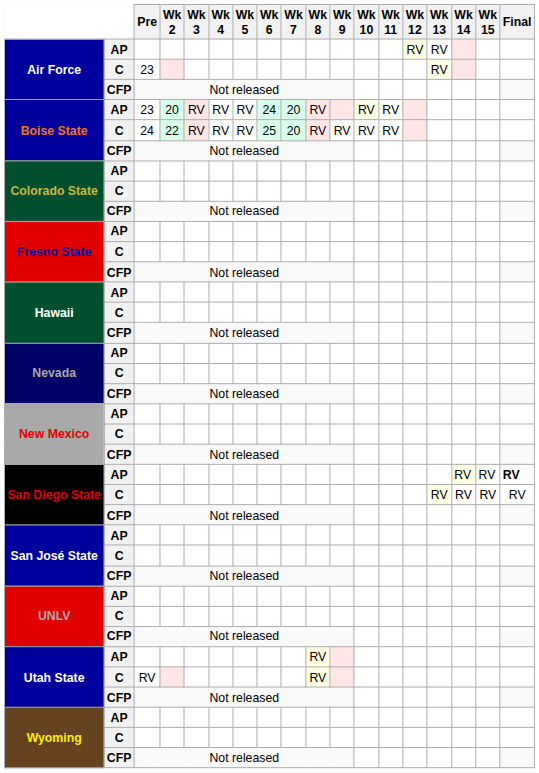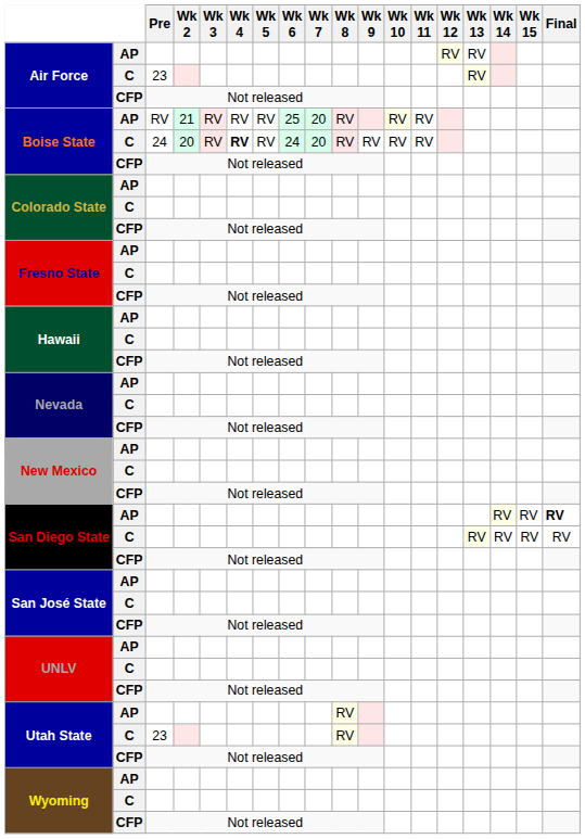 <table class="wikitable" style="white-space:nowrap;font-size:80%;">
 <tr>
 <th colspan=2 style="background:white; border-top-style:hidden; border-left-style:hidden;"> </th>
 <th>Pre</th>
 <th>Wk<br>2</th>
 <th>Wk<br>3</th>
 <th>Wk<br>4</th>
 <th>Wk<br>5</th>
 <th>Wk<br>6</th>
 <th>Wk<br>7</th>
 <th>Wk<br>8</th>
 <th>Wk<br>9</th>
 <th>Wk<br>10</th>
 <th>Wk<br>11</th>
 <th>Wk<br>12</th>
 <th>Wk<br>13</th>
 <th>Wk<br>14</th>
 <th>Wk<br>15</th>
 <th>Final</th>
 </tr>
 <tr style="text-align:center;">
 <th rowspan=3 style="background:#00009c; color:#fff;">Air Force</th>
 <th>AP</th>
 <td style="background:#FFF;"></td>
 <td style="background:#FFF;"></td>
 <td style="background:#FFF;"></td>
 <td style="background:#FFF;"></td>
 <td style="background:#FFF;"></td>
 <td style="background:#FFF;"></td>
 <td style="background:#FFF;"></td>
 <td style="background:#FFF;"></td>
 <td style="background:#FFF;"></td>
 <td style="background:#FFF;"></td>
 <td style="background:#FFF;"></td>
 <td style="background:#FFFFE6;">RV</td>
 <td style="background:#FFF;">RV</td>
 <td style="background:#FFE6E6;"></td>
 <td style="background:#FFF;"></td>
 <td style="background:#FFF;"></td>
 </tr>
 <tr style="text-align:center;">
 <th>C</th>
 <td style="background:#FFF;">23</td>
 <td style="background:#FFE6E6;"></td>
 <td style="background:#FFF;"></td>
 <td style="background:#FFF;"></td>
 <td style="background:#FFF;"></td>
 <td style="background:#FFF;"></td>
 <td style="background:#FFF;"></td>
 <td style="background:#FFF;"></td>
 <td style="background:#FFF;"></td>
 <td style="background:#FFF;"></td>
 <td style="background:#FFF;"></td>
 <td style="background:#FFF;"></td>
 <td style="background:#FFFFE6;">RV</td>
 <td style="background:#FFE6E6;"></td>
 <td style="background:#FFF;"></td>
 <td style="background:#FFF;"></td>
 </tr>
 <tr style="text-align:center;">
 <th>CFP</th>
 <td colspan="9" style="text-align:center;">Not released</td>
 <td style="background:#FFF;"></td>
 <td style="background:#FFF;"></td>
 <td style="background:#FFF;"></td>
 <td style="background:#FFF;"></td>
 <td style="background:#FFF;"></td>
 <td style="background:#FFF;"></td>
 <td></td>
 </tr>
 <tr style="text-align:center;">
 <th rowspan=3 style="background:#00009C; color:#f47321;">Boise State</th>
 <th>AP</th>
-<td style="background:#FFF;">23</td>
-<td style="background:#d8ffeb;">20</td>
+<td style="background:#FFF;">RV</td>
+<td style="background:#d8ffeb;">21</td>
 <td style="background:#FFe6e6;">RV</td>
 <td style="background:#FFF;">RV</td>
 <td style="background:#FFF;">RV</td>
-<td style="background:#d8ffeb;">24</td>
+<td style="background:#d8ffeb;">25</td>
 <td style="background:#d8ffeb;">20</td>
 <td style="background:#FFe6e6;">RV</td>
 <td style="background:#FFe6e6;"></td>
 <td style="background:#FFFFe6;">RV</td>
 <td style="background:#FFF;">RV</td>
 <td style="background:#FFe6e6;"></td>
 <td style="background:#FFF;"></td>
 <td style="background:#FFF;"></td>
 <td style="background:#FFF;"></td>
 <td style="background:#FFF;"></td>
 </tr>
 <tr style="text-align:center;">
 <th>C</th>
 <td style="background:#FFF;">24</td>
-<td style="background:#d8ffeb;">22</td>
+<td style="background:#d8ffeb;">20</td>
 <td style="background:#FFe6e6;">RV</td>
+<td style="background:#FFF;"><strong>RV</strong></td>
 <td style="background:#FFF;">RV</td>
-<td style="background:#FFF;">RV</td>
-<td style="background:#d8ffeb;">25</td>
+<td style="background:#d8ffeb;">24</td>
 <td style="background:#d8ffeb;">20</td>
 <td style="background:#FFe6e6;">RV</td>
 <td style="background:#FFF;">RV</td>
 <td style="background:#FFF;">RV</td>
 <td style="background:#FFF;">RV</td>
 <td style="background:#FFe6e6;"></td>
 <td style="background:#FFF;"></td>
 <td style="background:#FFF;"></td>
 <td style="background:#FFF;"></td>
 <td style="background:#FFF;"></td>
 </tr>
 <tr style="text-align:center;">
 <th>CFP</th>
 <td colspan="9" style="text-align:center;">Not released</td>
 <td style="background:#FFF;"></td>
 <td style="background:#FFF;"></td>
 <td style="background:#FFF;"></td>
 <td style="background:#FFF;"></td>
 <td style="background:#FFF;"></td>
 <td style="background:#FFF;"></td>
 <td></td>
 </tr>
 <tr style="text-align:center;">
 <th rowspan=3 style="background:#005030; color:#CFB53B;">Colorado State</th>
 <th>AP</th>
 <td style="background:#FFF;"></td>
 <td style="background:#FFF;"></td>
 <td style="background:#FFF;"></td>
 <td style="background:#FFF;"></td>
 <td style="background:#FFF;"></td>
 <td style="background:#FFF;"></td>
 <td style="background:#FFF;"></td>
 <td style="background:#FFF;"></td>
 <td style="background:#FFF;"></td>
 <td style="background:#FFF;"></td>
 <td style="background:#FFF;"></td>
 <td style="background:#FFF;"></td>
 <td style="background:#FFF;"></td>
 <td style="background:#FFF;"></td>
 <td style="background:#FFF;"></td>
 <td style="background:#FFF;"></td>
 </tr>
 <tr style="text-align:center;">
 <th>C</th>
 <td style="background:#FFF;"></td>
 <td style="background:#FFF;"></td>
 <td style="background:#FFF;"></td>
 <td style="background:#FFF;"></td>
 <td style="background:#FFF;"></td>
 <td style="background:#FFF;"></td>
 <td style="background:#FFF;"></td>
 <td style="background:#FFF;"></td>
 <td style="background:#FFF;"></td>
 <td style="background:#FFF;"></td>
 <td style="background:#FFF;"></td>
 <td style="background:#FFF;"></td>
 <td style="background:#FFF;"></td>
 <td style="background:#FFF;"></td>
 <td style="background:#FFF;"></td>
 <td style="background:#FFF;"></td>
 </tr>
 <tr style="text-align:center;">
 <th>CFP</th>
 <td colspan="9" style="text-align:center;">Not released</td>
 <td style="background:#FFF;"></td>
 <td style="background:#FFF;"></td>
 <td style="background:#FFF;"></td>
 <td style="background:#FFF;"></td>
 <td style="background:#FFF;"></td>
 <td style="background:#FFF;"></td>
 <td></td>
 </tr>
 <tr style="text-align:center;">
 <th rowspan=3 style="background:#e00000; color:#00009C;">Fresno State</th>
 <th>AP</th>
 <td style="background:#FFF;"></td>
 <td style="background:#FFF;"></td>
 <td style="background:#FFF;"></td>
 <td style="background:#FFF;"></td>
 <td style="background:#FFF;"></td>
 <td style="background:#FFF;"></td>
 <td style="background:#FFF;"></td>
 <td style="background:#FFF;"></td>
 <td style="background:#FFF;"></td>
 <td style="background:#FFF;"></td>
 <td style="background:#FFF;"></td>
 <td style="background:#FFF;"></td>
 <td style="background:#FFF;"></td>
 <td style="background:#FFF;"></td>
 <td style="background:#FFF;"></td>
 <td style="background:#FFF;"></td>
 </tr>
 <tr style="text-align:center;">
 <th>C</th>
 <td style="background:#FFF;"></td>
 <td style="background:#FFF;"></td>
 <td style="background:#FFF;"></td>
 <td style="background:#FFF;"></td>
 <td style="background:#FFF;"></td>
 <td style="background:#FFF;"></td>
 <td style="background:#FFF;"></td>
 <td style="background:#FFF;"></td>
 <td style="background:#FFF;"></td>
 <td style="background:#FFF;"></td>
 <td style="background:#FFF;"></td>
 <td style="background:#FFF;"></td>
 <td style="background:#FFF;"></td>
 <td style="background:#FFF;"></td>
 <td style="background:#FFF;"></td>
 <td style="background:#FFF;"></td>
 </tr>
 <tr style="text-align:center;">
 <th>CFP</th>
 <td colspan="9" style="text-align:center;">Not released</td>
 <td style="background:#FFF;"></td>
 <td style="background:#FFF;"></td>
 <td style="background:#FFF;"></td>
 <td style="background:#FFF;"></td>
 <td style="background:#FFF;"></td>
 <td style="background:#FFF;"></td>
 <td></td>
 </tr>
 <tr style="text-align:center;">
 <th rowspan=3 style="background:#005030; color:#ffffff;">Hawaii</th>
 <th>AP</th>
 <td style="background:#FFF;"></td>
 <td style="background:#FFF;"></td>
 <td style="background:#FFF;"></td>
 <td style="background:#FFF;"></td>
 <td style="background:#FFF;"></td>
 <td style="background:#FFF;"></td>
 <td style="background:#FFF;"></td>
 <td style="background:#FFF;"></td>
 <td style="background:#FFF;"></td>
 <td style="background:#FFF;"></td>
 <td style="background:#FFF;"></td>
 <td style="background:#FFF;"></td>
 <td style="background:#FFF;"></td>
 <td style="background:#FFF;"></td>
 <td style="background:#FFF;"></td>
 <td style="background:#FFF;"></td>
 </tr>
 <tr style="text-align:center;">
 <th>C</th>
 <td style="background:#FFF;"></td>
 <td style="background:#FFF;"></td>
 <td style="background:#FFF;"></td>
 <td style="background:#FFF;"></td>
 <td style="background:#FFF;"></td>
 <td style="background:#FFF;"></td>
 <td style="background:#FFF;"></td>
 <td style="background:#FFF;"></td>
 <td style="background:#FFF;"></td>
 <td style="background:#FFF;"></td>
 <td style="background:#FFF;"></td>
 <td style="background:#FFF;"></td>
 <td style="background:#FFF;"></td>
 <td style="background:#FFF;"></td>
 <td style="background:#FFF;"></td>
 <td style="background:#FFF;"></td>
 </tr>
 <tr style="text-align:center;">
 <th>CFP</th>
 <td colspan="9" style="text-align:center;">Not released</td>
 <td style="background:#FFF;"></td>
 <td style="background:#FFF;"></td>
 <td style="background:#FFF;"></td>
 <td style="background:#FFF;"></td>
 <td style="background:#FFF;"></td>
 <td style="background:#FFF;"></td>
 <td></td>
 </tr>
 <tr style="text-align:center;">
 <th rowspan=3 style="background:#000067; color:darkgrey;">Nevada</th>
 <th>AP</th>
 <td style="background:#FFF;"></td>
 <td style="background:#FFF;"></td>
 <td style="background:#FFF;"></td>
 <td style="background:#FFF;"></td>
 <td style="background:#FFF;"></td>
 <td style="background:#FFF;"></td>
 <td style="background:#FFF;"></td>
 <td style="background:#FFF;"></td>
 <td style="background:#FFF;"></td>
 <td style="background:#FFF;"></td>
 <td style="background:#FFF;"></td>
 <td style="background:#FFF;"></td>
 <td style="background:#FFF;"></td>
 <td style="background:#FFF;"></td>
 <td style="background:#FFF;"></td>
 <td style="background:#FFF;"></td>
 </tr>
 <tr style="text-align:center;">
 <th>C</th>
 <td style="background:#FFF;"></td>
 <td style="background:#FFF;"></td>
 <td style="background:#FFF;"></td>
 <td style="background:#FFF;"></td>
 <td style="background:#FFF;"></td>
 <td style="background:#FFF;"></td>
 <td style="background:#FFF;"></td>
 <td style="background:#FFF;"></td>
 <td style="background:#FFF;"></td>
 <td style="background:#FFF;"></td>
 <td style="background:#FFF;"></td>
 <td style="background:#FFF;"></td>
 <td style="background:#FFF;"></td>
 <td style="background:#FFF;"></td>
 <td style="background:#FFF;"></td>
 <td style="background:#FFF;"></td>
 </tr>
 <tr style="text-align:center;">
 <th>CFP</th>
 <td colspan="9" style="text-align:center;">Not released</td>
 <td style="background:#FFF;"></td>
 <td style="background:#FFF;"></td>
 <td style="background:#FFF;"></td>
 <td style="background:#FFF;"></td>
 <td style="background:#FFF;"></td>
 <td style="background:#FFF;"></td>
 <td></td>
 </tr>
 <tr style="text-align:center;">
 <th rowspan=3 style="background:darkGrey; color:#e00000;">New Mexico</th>
 <th>AP</th>
 <td style="background:#FFF;"></td>
 <td style="background:#FFF;"></td>
 <td style="background:#FFF;"></td>
 <td style="background:#FFF;"></td>
 <td style="background:#FFF;"></td>
 <td style="background:#FFF;"></td>
 <td style="background:#FFF;"></td>
 <td style="background:#FFF;"></td>
 <td style="background:#FFF;"></td>
 <td style="background:#FFF;"></td>
 <td style="background:#FFF;"></td>
 <td style="background:#FFF;"></td>
 <td style="background:#FFF;"></td>
 <td style="background:#FFF;"></td>
 <td style="background:#FFF;"></td>
 <td style="background:#FFF;"></td>
 </tr>
 <tr style="text-align:center;">
 <th>C</th>
 <td style="background:#FFF;"></td>
 <td style="background:#FFF;"></td>
 <td style="background:#FFF;"></td>
 <td style="background:#FFF;"></td>
 <td style="background:#FFF;"></td>
 <td style="background:#FFF;"></td>
 <td style="background:#FFF;"></td>
 <td style="background:#FFF;"></td>
 <td style="background:#FFF;"></td>
 <td style="background:#FFF;"></td>
 <td style="background:#FFF;"></td>
 <td style="background:#FFF;"></td>
 <td style="background:#FFF;"></td>
 <td style="background:#FFF;"></td>
 <td style="background:#FFF;"></td>
 <td style="background:#FFF;"></td>
 </tr>
 <tr style="text-align:center;">
 <th>CFP</th>
 <td colspan="9" style="text-align:center;">Not released</td>
 <td style="background:#FFF;"></td>
 <td style="background:#FFF;"></td>
 <td style="background:#FFF;"></td>
 <td style="background:#FFF;"></td>
 <td style="background:#FFF;"></td>
 <td style="background:#FFF;"></td>
 <td></td>
 </tr>
 <tr style=>
 <th rowspan=3 style="background:#000; color:#e00000;">San Diego State</th>
 <th>AP</th>
 <td style="background:#FFF;"></td>
 <td style="background:#FFF;"></td>
 <td style="background:#FFF;"></td>
 <td style="background:#FFF;"></td>
 <td style="background:#FFF;"></td>
 <td style="background:#FFF;"></td>
 <td style="background:#FFF;"></td>
 <td style="background:#FFF;"></td>
 <td style="background:#FFF;"></td>
 <td style="background:#FFF;"></td>
 <td style="background:#FFF;"></td>
 <td style="background:#FFF;"></td>
 <td style="background:#FFF;"></td>
 <td style="background:#ffffe6;">RV</td>
 <td style="background:#FFF;">RV</td>
 <td style="background:#FFF;"><strong>RV</strong></td>
 </tr>
 <tr style="text-align:center;">
 <th>C</th>
 <td style="background:#FFF;"></td>
 <td style="background:#FFF;"></td>
 <td style="background:#FFF;"></td>
 <td style="background:#FFF;"></td>
 <td style="background:#FFF;"></td>
 <td style="background:#FFF;"></td>
 <td style="background:#FFF;"></td>
 <td style="background:#FFF;"></td>
 <td style="background:#FFF;"></td>
 <td style="background:#FFF;"></td>
 <td style="background:#FFF;"></td>
 <td style="background:#FFF;"></td>
 <td style="background:#ffffe6;">RV</td>
 <td style="background:#FFF;">RV</td>
 <td style="background:#FFF;">RV</td>
 <td style="background:#FFF;">RV</td>
 </tr>
 <tr style="text-align:center;">
 <th>CFP</th>
 <td colspan="9" style="text-align:center;">Not released</td>
 <td style="background:#FFF;"></td>
 <td style="background:#FFF;"></td>
 <td style="background:#FFF;"></td>
 <td style="background:#FFF;"></td>
 <td style="background:#FFF;"></td>
 <td style="background:#FFF;"></td>
 <td></td>
 </tr>
 <tr style="text-align:center;">
 <th rowspan=3 style="background:#00009c; color:#fff;">San José State</th>
 <th>AP</th>
 <td style="background:#FFF;"></td>
 <td style="background:#FFF;"></td>
 <td style="background:#FFF;"></td>
 <td style="background:#FFF;"></td>
 <td style="background:#FFF;"></td>
 <td style="background:#FFF;"></td>
 <td style="background:#FFF;"></td>
 <td style="background:#FFF;"></td>
 <td style="background:#FFF;"></td>
 <td style="background:#FFF;"></td>
 <td style="background:#FFF;"></td>
 <td style="background:#FFF;"></td>
 <td style="background:#FFF;"></td>
 <td style="background:#FFF;"></td>
 <td style="background:#FFF;"></td>
 <td style="background:#FFF;"></td>
 </tr>
 <tr style="text-align:center;">
 <th>C</th>
 <td style="background:#FFF;"></td>
 <td style="background:#FFF;"></td>
 <td style="background:#FFF;"></td>
 <td style="background:#FFF;"></td>
 <td style="background:#FFF;"></td>
 <td style="background:#FFF;"></td>
 <td style="background:#FFF;"></td>
 <td style="background:#FFF;"></td>
 <td style="background:#FFF;"></td>
 <td style="background:#FFF;"></td>
 <td style="background:#FFF;"></td>
 <td style="background:#FFF;"></td>
 <td style="background:#FFF;"></td>
 <td style="background:#FFF;"></td>
 <td style="background:#FFF;"></td>
 <td style="background:#FFF;"></td>
 </tr>
 <tr style="text-align:center;">
 <th>CFP</th>
 <td colspan="9" style="text-align:center;">Not released</td>
 <td style="background:#FFF;"></td>
 <td style="background:#FFF;"></td>
 <td style="background:#FFF;"></td>
 <td style="background:#FFF;"></td>
 <td style="background:#FFF;"></td>
 <td style="background:#FFF;"></td>
 <td></td>
 </tr>
 <tr style=>
 <th rowspan=3 style="background:#e00000; color:darkGrey;">UNLV</th>
 <th>AP</th>
 <td style="background:#FFF;"></td>
 <td style="background:#FFF;"></td>
 <td style="background:#FFF;"></td>
 <td style="background:#FFF;"></td>
 <td style="background:#FFF;"></td>
 <td style="background:#FFF;"></td>
 <td style="background:#FFF;"></td>
 <td style="background:#FFF;"></td>
 <td style="background:#FFF;"></td>
 <td style="background:#FFF;"></td>
 <td style="background:#FFF;"></td>
 <td style="background:#FFF;"></td>
 <td style="background:#FFF;"></td>
 <td style="background:#FFF;"></td>
 <td style="background:#FFF;"></td>
 <td style="background:#FFF;"></td>
 </tr>
 <tr style="text-align:center;">
 <th>C</th>
 <td style="background:#FFF;"></td>
 <td style="background:#FFF;"></td>
 <td style="background:#FFF;"></td>
 <td style="background:#FFF;"></td>
 <td style="background:#FFF;"></td>
 <td style="background:#FFF;"></td>
 <td style="background:#FFF;"></td>
 <td style="background:#FFF;"></td>
 <td style="background:#FFF;"></td>
 <td style="background:#FFF;"></td>
 <td style="background:#FFF;"></td>
 <td style="background:#FFF;"></td>
 <td style="background:#FFF;"></td>
 <td style="background:#FFF;"></td>
 <td style="background:#FFF;"></td>
 <td style="background:#FFF;"></td>
 </tr>
 <tr style="text-align:center;">
 <th>CFP</th>
 <td colspan="9" style="text-align:center;">Not released</td>
 <td style="background:#FFF;"></td>
 <td style="background:#FFF;"></td>
 <td style="background:#FFF;"></td>
 <td style="background:#FFF;"></td>
 <td style="background:#FFF;"></td>
 <td style="background:#FFF;"></td>
 <td></td>
 </tr>
 <tr style="text-align:center;">
 <th rowspan=3 style="background:#00009c; color:#fff;">Utah State</th>
 <th>AP</th>
 <td style="background:#FFF;"></td>
 <td style="background:#FFF;"></td>
 <td style="background:#FFF;"></td>
 <td style="background:#FFF;"></td>
 <td style="background:#FFF;"></td>
 <td style="background:#FFF;"></td>
 <td style="background:#FFF;"></td>
 <td style="background:#ffffe6;">RV</td>
 <td style="background:#FFe6e6;"></td>
 <td style="background:#FFF;"></td>
 <td style="background:#FFF;"></td>
 <td style="background:#FFF;"></td>
 <td style="background:#FFF;"></td>
 <td style="background:#FFF;"></td>
 <td style="background:#FFF;"></td>
 <td style="background:#FFF;"></td>
 </tr>
 <tr style="text-align:center;">
 <th>C</th>
-<td style="background:#FFF;">RV</td>
+<td style="background:#FFF;">23</td>
 <td style="background:#FFe6e6;"></td>
 <td style="background:#FFF;"></td>
 <td style="background:#FFF;"></td>
 <td style="background:#FFF;"></td>
 <td style="background:#FFF;"></td>
 <td style="background:#FFF;"></td>
 <td style="background:#ffffe6;">RV</td>
 <td style="background:#FFe6e6;"></td>
 <td style="background:#FFF;"></td>
 <td style="background:#FFF;"></td>
 <td style="background:#FFF;"></td>
 <td style="background:#FFF;"></td>
 <td style="background:#FFF;"></td>
 <td style="background:#FFF;"></td>
 <td style="background:#FFF;"></td>
 </tr>
 <tr style="text-align:center;">
 <th>CFP</th>
 <td colspan="9" style="text-align:center;">Not released</td>
 <td style="background:#FFF;"></td>
 <td style="background:#FFF;"></td>
 <td style="background:#FFF;"></td>
 <td style="background:#FFF;"></td>
 <td style="background:#FFF;"></td>
 <td style="background:#FFF;"></td>
 <td></td>
 </tr>
 <tr style="text-align:center;">
 <th rowspan=3 style="background:#654321; color:#FFEF00">Wyoming</th>
 <th>AP</th>
 <td style="background:#FFF;"></td>
 <td style="background:#FFF;"></td>
 <td style="background:#FFF;"></td>
 <td style="background:#FFF;"></td>
 <td style="background:#FFF;"></td>
 <td style="background:#FFF;"></td>
 <td style="background:#FFF;"></td>
 <td style="background:#FFF;"></td>
 <td style="background:#FFF;"></td>
 <td style="background:#FFF;"></td>
 <td style="background:#FFF;"></td>
 <td style="background:#FFF;"></td>
 <td style="background:#FFF;"></td>
 <td style="background:#FFF;"></td>
 <td style="background:#FFF;"></td>
 <td style="background:#FFF;"></td>
 </tr>
 <tr style="text-align:center;">
 <th>C</th>
 <td style="background:#FFF;"></td>
 <td style="background:#FFF;"></td>
 <td style="background:#FFF;"></td>
 <td style="background:#FFF;"></td>
 <td style="background:#FFF;"></td>
 <td style="background:#FFF;"></td>
 <td style="background:#FFF;"></td>
 <td style="background:#FFF;"></td>
 <td style="background:#FFF;"></td>
 <td style="background:#FFF;"></td>
 <td style="background:#FFF;"></td>
 <td style="background:#FFF;"></td>
 <td style="background:#FFF;"></td>
 <td style="background:#FFF;"></td>
 <td style="background:#FFF;"></td>
 <td style="background:#FFF;"></td>
 </tr>
 <tr style="text-align:center;">
 <th>CFP</th>
 <td colspan="9" style="text-align:center;">Not released</td>
 <td style="background:#FFF;"></td>
 <td style="background:#FFF;"></td>
 <td style="background:#FFF;"></td>
 <td style="background:#FFF;"></td>
 <td style="background:#FFF;"></td>
 <td style="background:#FFF;"></td>
 <td></td>
 </tr>
 </table>
